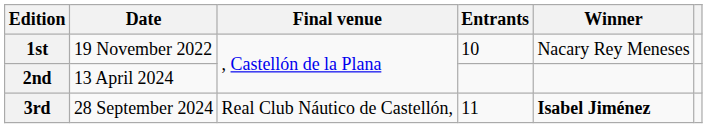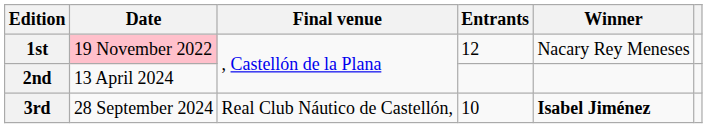 <table class="wikitable defaultcenter col2left col3left col5left" style="font-size:95%;">
 <tr>
 <th>Edition</th>
 <th>Date</th>
 <th>Final venue</th>
 <th>Entrants</th>
 <th>Winner</th>
 <th></th>
 </tr>
 <tr>
 <th>1st</th>
-<td>19 November 2022</td>
+<td style="background: pink;">19 November 2022</td>
 <td rowspan=2>, <a href='#'>Castellón de la Plana</a></td>
-<td>10</td>
+<td>12</td>
 <td>Nacary Rey Meneses</td>
 <td></td>
 </tr>
 <tr>
 <th>2nd</th>
 <td>13 April 2024</td>
 <td></td>
 <td></td>
 <td></td>
 </tr>
 <tr>
 <th>3rd</th>
 <td>28 September 2024</td>
 <td>Real Club Náutico de Castellón, </td>
-<td>11</td>
+<td>10</td>
 <td><strong>Isabel Jiménez</strong></td>
 <td></td>
 </tr>
 </table>
